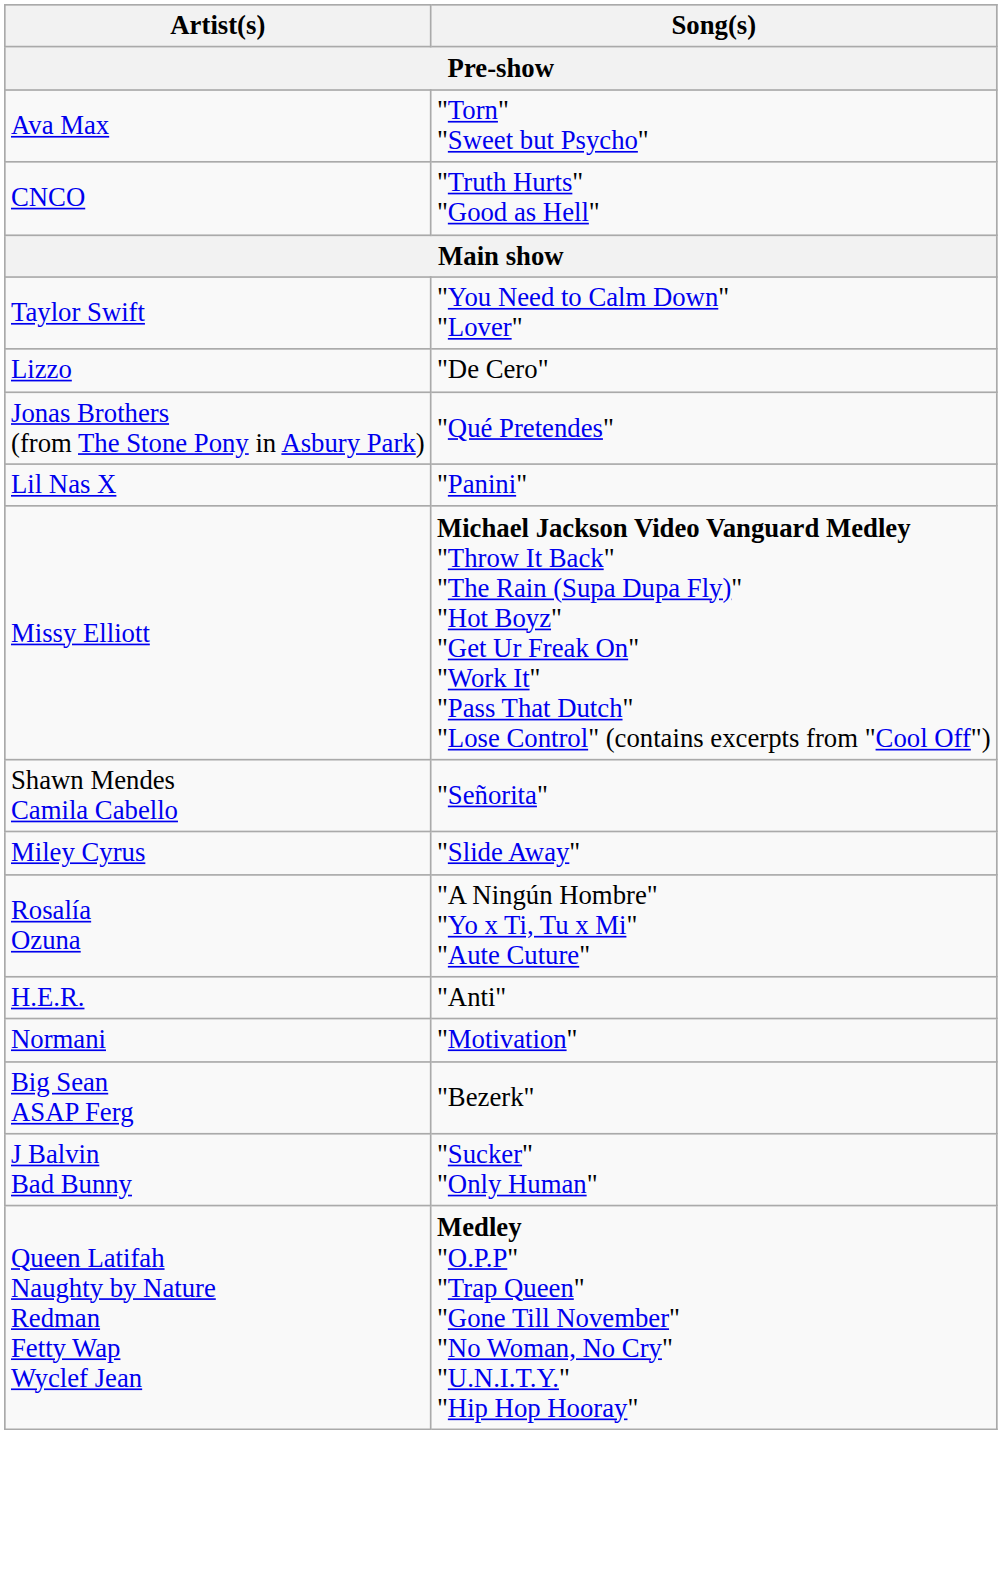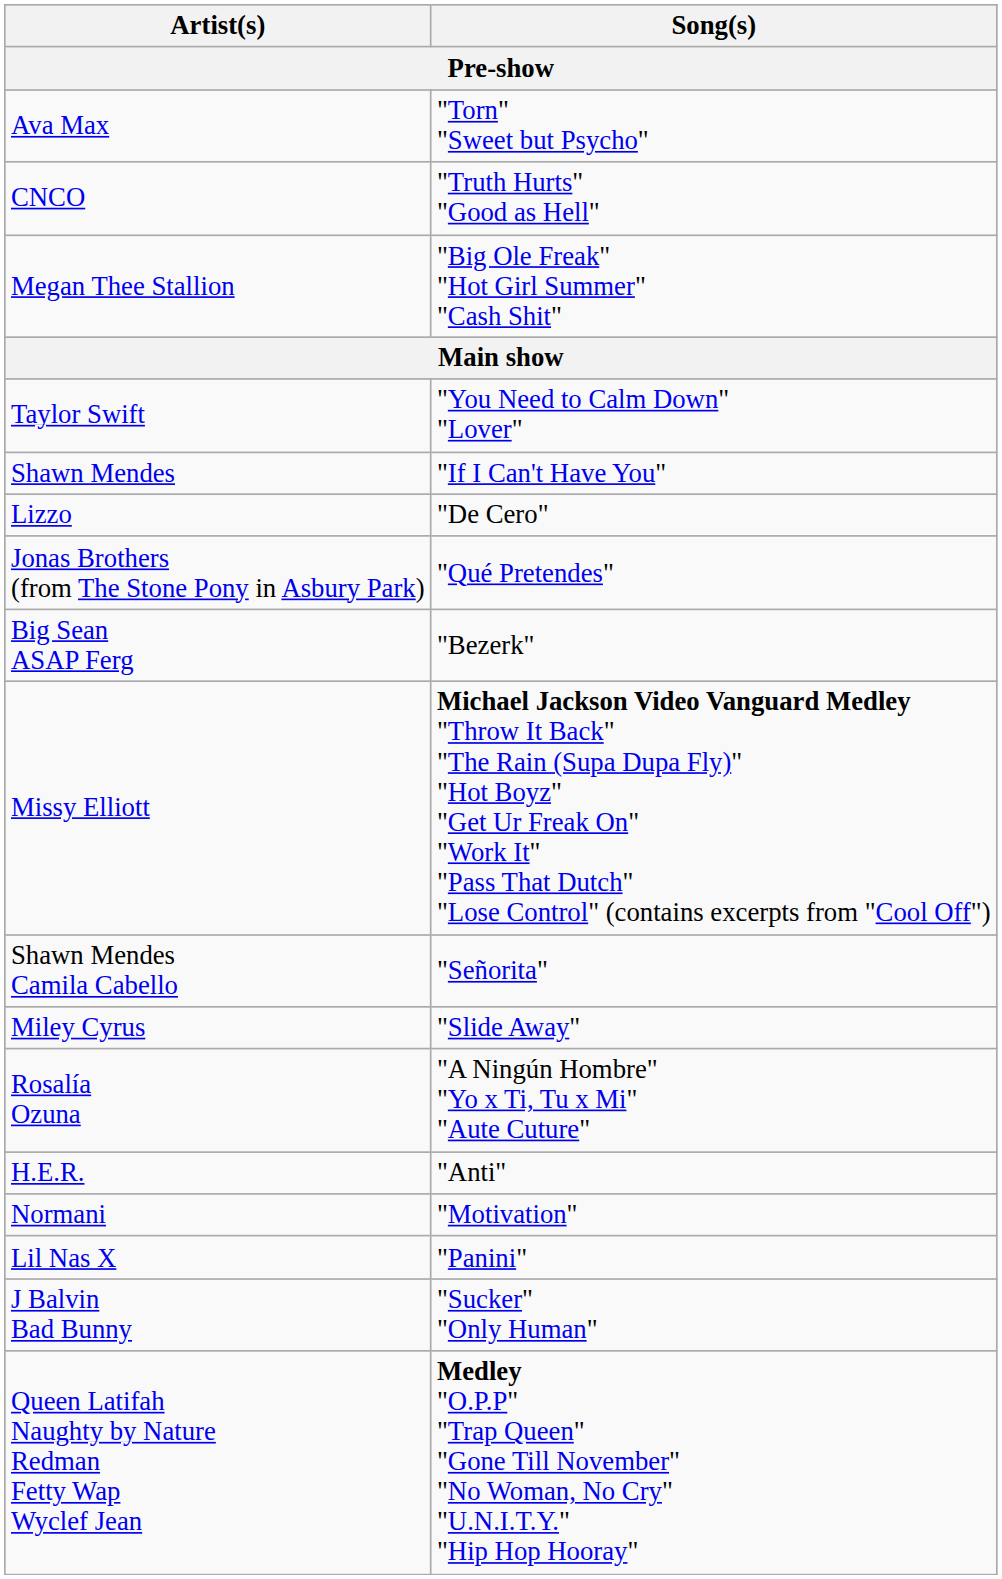 <table class="wikitable plainrowheaders">
 <tr>
 <th scope="col">Artist(s)</th>
 <th scope="col">Song(s)</th>
 </tr>
 <tr>
 <th colspan="2">Pre-show</th>
 </tr>
 <tr>
 <td><a href='#'>Ava Max</a></td>
 <td>"<a href='#'>Torn</a>"<br>"<a href='#'>Sweet but Psycho</a>"</td>
 </tr>
 <tr>
 <td><a href='#'>CNCO</a></td>
 <td>"<a href='#'>Truth Hurts</a>"<br>"<a href='#'>Good as Hell</a>"</td>
 </tr>
 <tr>
+<td><a href='#'>Megan Thee Stallion</a></td>
+<td>"<a href='#'>Big Ole Freak</a>"<br>"<a href='#'>Hot Girl Summer</a>"<br>"<a href='#'>Cash Shit</a>"</td>
+</tr>
+<tr>
 <th colspan="2">Main show</th>
 </tr>
 <tr>
 <td><a href='#'>Taylor Swift</a></td>
 <td>"<a href='#'>You Need to Calm Down</a>"<br>"<a href='#'>Lover</a>"</td>
+</tr>
+<tr>
+<td><a href='#'>Shawn Mendes</a></td>
+<td>"<a href='#'>If I Can't Have You</a>"</td>
 </tr>
 <tr>
 <td><a href='#'>Lizzo</a></td>
 <td>"De Cero"</td>
 </tr>
 <tr>
 <td><a href='#'>Jonas Brothers</a><br>(from <a href='#'>The Stone Pony</a> in <a href='#'>Asbury Park</a>)</td>
 <td>"<a href='#'>Qué Pretendes</a>"</td>
 </tr>
 <tr>
-<td><a href='#'>Lil Nas X</a></td>
-<td>"<a href='#'>Panini</a>"</td>
+<td><a href='#'>Big Sean</a><br><a href='#'>ASAP Ferg</a></td>
+<td>"Bezerk"</td>
 </tr>
 <tr>
 <td><a href='#'>Missy Elliott</a></td>
 <td><strong>Michael Jackson Video Vanguard Medley</strong><br>"<a href='#'>Throw It Back</a>"<br>"<a href='#'>The Rain (Supa Dupa Fly)</a>"<br>"<a href='#'>Hot Boyz</a>"<br>"<a href='#'>Get Ur Freak On</a>"<br>"<a href='#'>Work It</a>"<br>"<a href='#'>Pass That Dutch</a>"<br>"<a href='#'>Lose Control</a>" (contains excerpts from "<a href='#'>Cool Off</a>")</td>
 </tr>
 <tr>
 <td>Shawn Mendes<br><a href='#'>Camila Cabello</a></td>
 <td>"<a href='#'>Señorita</a>"</td>
 </tr>
 <tr>
 <td><a href='#'>Miley Cyrus</a></td>
 <td>"<a href='#'>Slide Away</a>"</td>
 </tr>
 <tr>
 <td><a href='#'>Rosalía</a><br><a href='#'>Ozuna</a></td>
 <td>"A Ningún Hombre"<br>"<a href='#'>Yo x Ti, Tu x Mi</a>"<br>"<a href='#'>Aute Cuture</a>"</td>
 </tr>
 <tr>
 <td><a href='#'>H.E.R.</a></td>
 <td>"Anti"</td>
 </tr>
 <tr>
 <td><a href='#'>Normani</a></td>
 <td>"<a href='#'>Motivation</a>"</td>
 </tr>
 <tr>
-<td><a href='#'>Big Sean</a><br><a href='#'>ASAP Ferg</a></td>
-<td>"Bezerk"</td>
+<td><a href='#'>Lil Nas X</a></td>
+<td>"<a href='#'>Panini</a>"</td>
 </tr>
 <tr>
 <td><a href='#'>J Balvin</a><br><a href='#'>Bad Bunny</a></td>
 <td>"<a href='#'>Sucker</a>"<br>"<a href='#'>Only Human</a>"</td>
 </tr>
 <tr>
 <td><a href='#'>Queen Latifah</a><br><a href='#'>Naughty by Nature</a><br><a href='#'>Redman</a><br><a href='#'>Fetty Wap</a><br><a href='#'>Wyclef Jean</a></td>
 <td><strong>Medley</strong><br>"<a href='#'>O.P.P</a>"<br>"<a href='#'>Trap Queen</a>"<br>"<a href='#'>Gone Till November</a>"<br>"<a href='#'>No Woman, No Cry</a>"<br>"<a href='#'>U.N.I.T.Y.</a>"<br>"<a href='#'>Hip Hop Hooray</a>"</td>
 </tr>
 </table>
